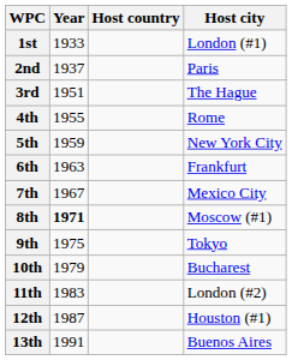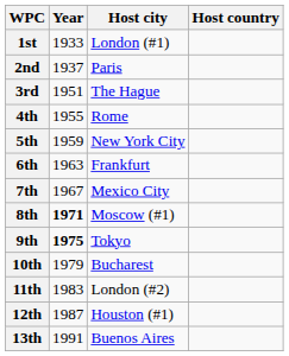 <table class="wikitable">
 <tr>
 <th>WPC</th>
 <th>Year</th>
+<th>Host city</th>
 <th>Host country</th>
-<th>Host city</th>
 </tr>
 <tr>
 <th>1st</th>
 <td>1933</td>
+<td><a href='#'>London</a> (#1)</td>
 <td></td>
-<td><a href='#'>London</a> (#1)</td>
 </tr>
 <tr>
 <th>2nd</th>
 <td>1937</td>
+<td><a href='#'>Paris</a></td>
 <td></td>
-<td><a href='#'>Paris</a></td>
 </tr>
 <tr>
 <th>3rd</th>
 <td>1951</td>
+<td><a href='#'>The Hague</a></td>
 <td></td>
-<td><a href='#'>The Hague</a></td>
 </tr>
 <tr>
 <th>4th</th>
 <td>1955</td>
+<td><a href='#'>Rome</a></td>
 <td></td>
-<td><a href='#'>Rome</a></td>
 </tr>
 <tr>
 <th>5th</th>
 <td>1959</td>
+<td><a href='#'>New York City</a></td>
 <td></td>
-<td><a href='#'>New York City</a></td>
 </tr>
 <tr>
 <th>6th</th>
 <td>1963</td>
+<td><a href='#'>Frankfurt</a></td>
 <td></td>
-<td><a href='#'>Frankfurt</a></td>
 </tr>
 <tr>
 <th>7th</th>
 <td>1967</td>
+<td><a href='#'>Mexico City</a></td>
 <td></td>
-<td><a href='#'>Mexico City</a></td>
 </tr>
 <tr>
 <th>8th</th>
 <td><strong>1971</strong></td>
+<td><a href='#'>Moscow</a> (#1)</td>
 <td></td>
-<td><a href='#'>Moscow</a> (#1)</td>
 </tr>
 <tr>
 <th>9th</th>
-<td>1975</td>
+<td><strong>1975</strong></td>
+<td><a href='#'>Tokyo</a></td>
 <td></td>
-<td><a href='#'>Tokyo</a></td>
 </tr>
 <tr>
 <th>10th</th>
 <td>1979</td>
+<td><a href='#'>Bucharest</a></td>
 <td></td>
-<td><a href='#'>Bucharest</a></td>
 </tr>
 <tr>
 <th>11th</th>
 <td>1983</td>
+<td>London (#2)</td>
 <td></td>
-<td>London (#2)</td>
 </tr>
 <tr>
 <th>12th</th>
 <td>1987</td>
+<td><a href='#'>Houston</a> (#1)</td>
 <td></td>
-<td><a href='#'>Houston</a> (#1)</td>
 </tr>
 <tr>
 <th>13th</th>
 <td>1991</td>
+<td><a href='#'>Buenos Aires</a></td>
 <td></td>
-<td><a href='#'>Buenos Aires</a></td>
 </tr>
 </table>
